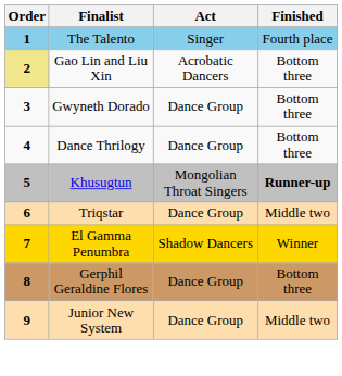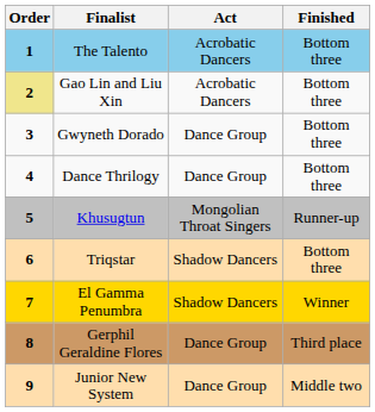 <table class="wikitable sortable plainrowheaders" style="text-align:center; width:30%;">
 <tr>
 <th data-sort-type="number" style="width:1em;">Order</th>
 <th class="unsortable" style="width:15em;">Finalist</th>
 <th class="unsortable" style="width:15em;">Act</th>
 <th data-sort-type="number" style="width:10em;">Finished </th>
 </tr>
 <tr bgcolor=skyblue>
 <td><strong>1</strong></td>
 <td>The Talento</td>
-<td>Singer</td>
-<td>Fourth place</td>
+<td>Acrobatic Dancers</td>
+<td>Bottom three</td>
 </tr>
 <tr>
 <td style="background: khaki;"><strong>2</strong></td>
 <td>Gao Lin and Liu Xin</td>
 <td>Acrobatic Dancers</td>
 <td>Bottom three</td>
 </tr>
 <tr>
 <td><strong>3</strong></td>
 <td>Gwyneth Dorado</td>
 <td>Dance Group</td>
 <td>Bottom three</td>
 </tr>
 <tr>
 <td><strong>4</strong></td>
 <td>Dance Thrilogy</td>
 <td>Dance Group</td>
 <td>Bottom three</td>
 </tr>
 <tr style="background:silver">
 <td><strong>5</strong></td>
 <td><a href='#'>Khusugtun</a></td>
 <td>Mongolian Throat Singers</td>
-<td><strong>Runner-up</strong></td>
+<td>Runner-up</td>
 </tr>
 <tr style="background:NavajoWhite">
 <td><strong>6</strong></td>
 <td>Triqstar</td>
-<td>Dance Group</td>
-<td>Middle two</td>
+<td>Shadow Dancers</td>
+<td>Bottom three</td>
 </tr>
 <tr style="background:gold">
 <td><strong>7</strong></td>
 <td>El Gamma Penumbra</td>
 <td>Shadow Dancers</td>
 <td>Winner</td>
 </tr>
 <tr style="background:#c96">
 <td><strong>8</strong></td>
 <td>Gerphil Geraldine Flores</td>
 <td>Dance Group</td>
-<td>Bottom three</td>
+<td>Third place</td>
 </tr>
 <tr style="background:NavajoWhite">
 <td><strong>9</strong></td>
 <td>Junior New System</td>
 <td>Dance Group</td>
 <td>Middle two</td>
 </tr>
 </table>
